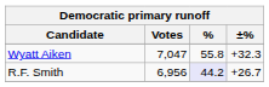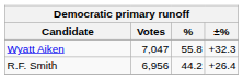 <table class="wikitable" align="left" style="margin: 1em 1em 1em 0; font-size: 95%;">
 <tr>
 <th colspan="4">Democratic primary runoff</th>
 </tr>
 <tr>
 <th colspan="1" style="width: 170px">Candidate</th>
 <th style="width: 50px">Votes</th>
 <th style="width: 40px">%</th>
 <th style="width: 40px">±%</th>
 </tr>
 <tr>
 </tr>
 <tr>
 <td><a href='#'>Wyatt Aiken</a></td>
 <td align="right">7,047</td>
 <td align="right">55.8</td>
 <td align="right">+32.3</td>
 </tr>
 <tr>
 <td>R.F. Smith</td>
 <td align="right">6,956</td>
-<td align="right" style="background: lavender;">44.2</td>
-<td align="right">+26.7</td>
+<td align="right">44.2</td>
+<td align="right">+26.4</td>
 </tr>
 <tr>
 </tr>
 </table>
